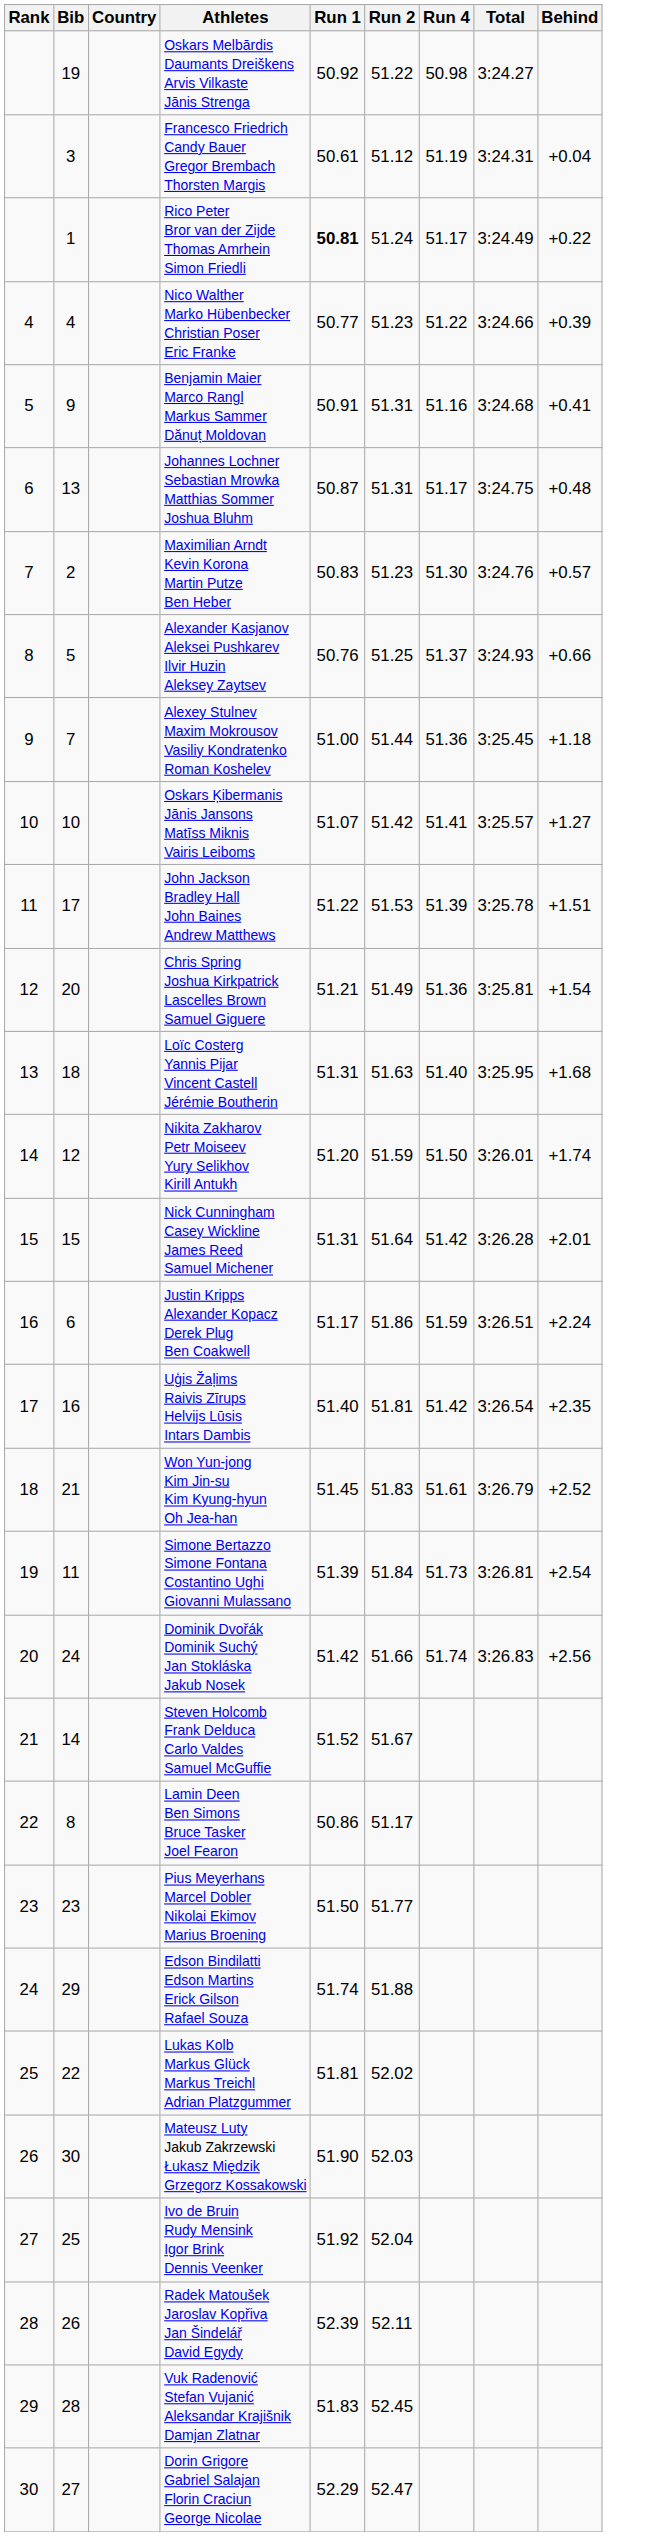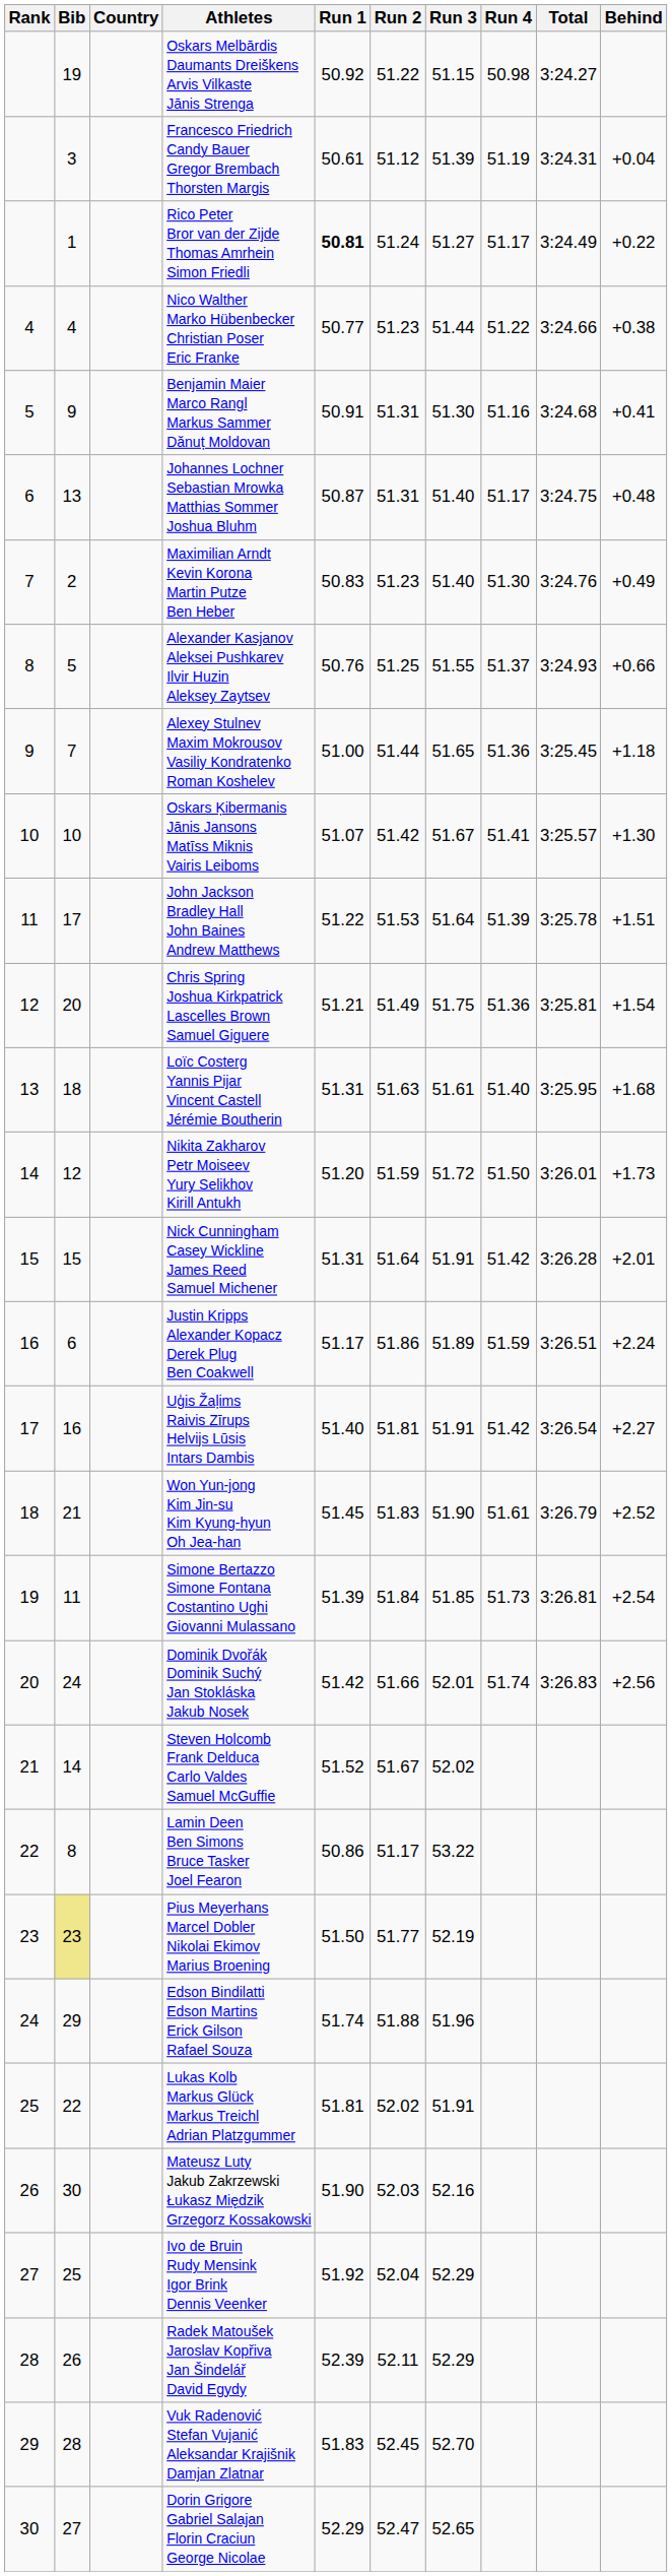 <table class="wikitable sortable" style="text-align:center">
 <tr>
 <th>Rank</th>
 <th>Bib</th>
 <th>Country</th>
 <th>Athletes</th>
 <th>Run 1</th>
 <th>Run 2</th>
+<th>Run 3</th>
 <th>Run 4</th>
 <th>Total</th>
 <th>Behind</th>
 </tr>
 <tr>
 <td></td>
 <td>19</td>
 <td align=left></td>
 <td align=left><small><a href='#'>Oskars Melbārdis</a><br><a href='#'>Daumants Dreiškens</a><br><a href='#'>Arvis Vilkaste</a><br><a href='#'>Jānis Strenga</a></small></td>
 <td>50.92</td>
 <td>51.22</td>
+<td>51.15</td>
 <td>50.98</td>
 <td>3:24.27</td>
 <td></td>
 </tr>
 <tr>
 <td></td>
 <td>3</td>
 <td align=left></td>
 <td align=left><small><a href='#'>Francesco Friedrich</a><br><a href='#'>Candy Bauer</a><br><a href='#'>Gregor Brembach</a><br><a href='#'>Thorsten Margis</a></small></td>
 <td>50.61</td>
 <td>51.12</td>
+<td>51.39</td>
 <td>51.19</td>
 <td>3:24.31</td>
 <td>+0.04</td>
 </tr>
 <tr>
 <td></td>
 <td>1</td>
 <td align=left></td>
 <td align=left><small><a href='#'>Rico Peter</a><br><a href='#'>Bror van der Zijde</a><br><a href='#'>Thomas Amrhein</a><br><a href='#'>Simon Friedli</a></small></td>
 <td><strong>50.81</strong></td>
 <td>51.24</td>
+<td>51.27</td>
 <td>51.17</td>
 <td>3:24.49</td>
 <td>+0.22</td>
 </tr>
 <tr>
 <td>4</td>
 <td>4</td>
 <td align=left></td>
 <td align=left><small><a href='#'>Nico Walther</a><br><a href='#'>Marko Hübenbecker</a><br><a href='#'>Christian Poser</a><br><a href='#'>Eric Franke</a></small></td>
 <td>50.77</td>
 <td>51.23</td>
+<td>51.44</td>
 <td>51.22</td>
 <td>3:24.66</td>
-<td>+0.39</td>
+<td>+0.38</td>
 </tr>
 <tr>
 <td>5</td>
 <td>9</td>
 <td align=left></td>
 <td align=left><small><a href='#'>Benjamin Maier</a><br><a href='#'>Marco Rangl</a><br><a href='#'>Markus Sammer</a><br><a href='#'>Dănuț Moldovan</a></small></td>
 <td>50.91</td>
 <td>51.31</td>
+<td>51.30</td>
 <td>51.16</td>
 <td>3:24.68</td>
 <td>+0.41</td>
 </tr>
 <tr>
 <td>6</td>
 <td>13</td>
 <td align=left></td>
 <td align=left><small><a href='#'>Johannes Lochner</a><br><a href='#'>Sebastian Mrowka</a><br><a href='#'>Matthias Sommer</a><br><a href='#'>Joshua Bluhm</a></small></td>
 <td>50.87</td>
 <td>51.31</td>
+<td>51.40</td>
 <td>51.17</td>
 <td>3:24.75</td>
 <td>+0.48</td>
 </tr>
 <tr>
 <td>7</td>
 <td>2</td>
 <td align=left></td>
 <td align=left><small><a href='#'>Maximilian Arndt</a><br><a href='#'>Kevin Korona</a><br><a href='#'>Martin Putze</a><br><a href='#'>Ben Heber</a></small></td>
 <td>50.83</td>
 <td>51.23</td>
+<td>51.40</td>
 <td>51.30</td>
 <td>3:24.76</td>
-<td>+0.57</td>
+<td>+0.49</td>
 </tr>
 <tr>
 <td>8</td>
 <td>5</td>
 <td align=left></td>
 <td align=left><small><a href='#'>Alexander Kasjanov</a><br><a href='#'>Aleksei Pushkarev</a><br><a href='#'>Ilvir Huzin</a><br><a href='#'>Aleksey Zaytsev</a></small></td>
 <td>50.76</td>
 <td>51.25</td>
+<td>51.55</td>
 <td>51.37</td>
 <td>3:24.93</td>
 <td>+0.66</td>
 </tr>
 <tr>
 <td>9</td>
 <td>7</td>
 <td align=left></td>
 <td align=left><small><a href='#'>Alexey Stulnev</a><br><a href='#'>Maxim Mokrousov</a><br><a href='#'>Vasiliy Kondratenko</a><br><a href='#'>Roman Koshelev</a></small></td>
 <td>51.00</td>
 <td>51.44</td>
+<td>51.65</td>
 <td>51.36</td>
 <td>3:25.45</td>
 <td>+1.18</td>
 </tr>
 <tr>
 <td>10</td>
 <td>10</td>
 <td align=left></td>
 <td align=left><small><a href='#'>Oskars Ķibermanis</a><br><a href='#'>Jānis Jansons</a><br><a href='#'>Matīss Miknis</a><br><a href='#'>Vairis Leiboms</a></small></td>
 <td>51.07</td>
 <td>51.42</td>
+<td>51.67</td>
 <td>51.41</td>
 <td>3:25.57</td>
-<td>+1.27</td>
+<td>+1.30</td>
 </tr>
 <tr>
 <td>11</td>
 <td>17</td>
 <td align=left></td>
 <td align=left><small><a href='#'>John Jackson</a><br><a href='#'>Bradley Hall</a><br><a href='#'>John Baines</a><br><a href='#'>Andrew Matthews</a></small></td>
 <td>51.22</td>
 <td>51.53</td>
+<td>51.64</td>
 <td>51.39</td>
 <td>3:25.78</td>
 <td>+1.51</td>
 </tr>
 <tr>
 <td>12</td>
 <td>20</td>
 <td align=left></td>
 <td align=left><small><a href='#'>Chris Spring</a><br><a href='#'>Joshua Kirkpatrick</a><br><a href='#'>Lascelles Brown</a><br><a href='#'>Samuel Giguere</a></small></td>
 <td>51.21</td>
 <td>51.49</td>
+<td>51.75</td>
 <td>51.36</td>
 <td>3:25.81</td>
 <td>+1.54</td>
 </tr>
 <tr>
 <td>13</td>
 <td>18</td>
 <td align=left></td>
 <td align=left><small><a href='#'>Loïc Costerg</a><br><a href='#'>Yannis Pijar</a><br><a href='#'>Vincent Castell</a><br><a href='#'>Jérémie Boutherin</a></small></td>
 <td>51.31</td>
 <td>51.63</td>
+<td>51.61</td>
 <td>51.40</td>
 <td>3:25.95</td>
 <td>+1.68</td>
 </tr>
 <tr>
 <td>14</td>
 <td>12</td>
 <td align=left></td>
 <td align=left><small><a href='#'>Nikita Zakharov</a><br><a href='#'>Petr Moiseev</a><br><a href='#'>Yury Selikhov</a><br><a href='#'>Kirill Antukh</a></small></td>
 <td>51.20</td>
 <td>51.59</td>
+<td>51.72</td>
 <td>51.50</td>
 <td>3:26.01</td>
-<td>+1.74</td>
+<td>+1.73</td>
 </tr>
 <tr>
 <td>15</td>
 <td>15</td>
 <td align=left></td>
 <td align=left><small><a href='#'>Nick Cunningham</a><br><a href='#'>Casey Wickline</a><br><a href='#'>James Reed</a><br><a href='#'>Samuel Michener</a></small></td>
 <td>51.31</td>
 <td>51.64</td>
+<td>51.91</td>
 <td>51.42</td>
 <td>3:26.28</td>
 <td>+2.01</td>
 </tr>
 <tr>
 <td>16</td>
 <td>6</td>
 <td align=left></td>
 <td align=left><small><a href='#'>Justin Kripps</a><br><a href='#'>Alexander Kopacz</a><br><a href='#'>Derek Plug</a><br><a href='#'>Ben Coakwell</a></small></td>
 <td>51.17</td>
 <td>51.86</td>
+<td>51.89</td>
 <td>51.59</td>
 <td>3:26.51</td>
 <td>+2.24</td>
 </tr>
 <tr>
 <td>17</td>
 <td>16</td>
 <td align=left></td>
 <td align=left><small><a href='#'>Uģis Žaļims</a><br><a href='#'>Raivis Zīrups</a><br><a href='#'>Helvijs Lūsis</a><br><a href='#'>Intars Dambis</a></small></td>
 <td>51.40</td>
 <td>51.81</td>
+<td>51.91</td>
 <td>51.42</td>
 <td>3:26.54</td>
-<td>+2.35</td>
+<td>+2.27</td>
 </tr>
 <tr>
 <td>18</td>
 <td>21</td>
 <td align=left></td>
 <td align=left><small><a href='#'>Won Yun-jong</a><br><a href='#'>Kim Jin-su</a><br><a href='#'>Kim Kyung-hyun</a><br><a href='#'>Oh Jea-han</a></small></td>
 <td>51.45</td>
 <td>51.83</td>
+<td>51.90</td>
 <td>51.61</td>
 <td>3:26.79</td>
 <td>+2.52</td>
 </tr>
 <tr>
 <td>19</td>
 <td>11</td>
 <td align=left></td>
 <td align=left><small><a href='#'>Simone Bertazzo</a><br><a href='#'>Simone Fontana</a><br><a href='#'>Costantino Ughi</a><br><a href='#'>Giovanni Mulassano</a></small></td>
 <td>51.39</td>
 <td>51.84</td>
+<td>51.85</td>
 <td>51.73</td>
 <td>3:26.81</td>
 <td>+2.54</td>
 </tr>
 <tr>
 <td>20</td>
 <td>24</td>
 <td align=left></td>
 <td align=left><small><a href='#'>Dominik Dvořák</a><br><a href='#'>Dominik Suchý</a><br><a href='#'>Jan Stokláska</a><br><a href='#'>Jakub Nosek</a></small></td>
 <td>51.42</td>
 <td>51.66</td>
+<td>52.01</td>
 <td>51.74</td>
 <td>3:26.83</td>
 <td>+2.56</td>
 </tr>
 <tr>
 <td>21</td>
 <td>14</td>
 <td align=left></td>
 <td align=left><small><a href='#'>Steven Holcomb</a><br><a href='#'>Frank Delduca</a><br><a href='#'>Carlo Valdes</a><br><a href='#'>Samuel McGuffie</a></small></td>
 <td>51.52</td>
 <td>51.67</td>
+<td>52.02</td>
 <td></td>
 <td></td>
 <td></td>
 </tr>
 <tr>
 <td>22</td>
 <td>8</td>
 <td align=left></td>
 <td align=left><small><a href='#'>Lamin Deen</a><br><a href='#'>Ben Simons</a><br><a href='#'>Bruce Tasker</a><br><a href='#'>Joel Fearon</a></small></td>
 <td>50.86</td>
 <td>51.17</td>
+<td>53.22</td>
 <td></td>
 <td></td>
 <td></td>
 </tr>
 <tr>
 <td>23</td>
-<td>23</td>
+<td style="background: khaki;">23</td>
 <td align=left></td>
 <td align=left><small><a href='#'>Pius Meyerhans</a><br><a href='#'>Marcel Dobler</a><br><a href='#'>Nikolai Ekimov</a><br><a href='#'>Marius Broening</a></small></td>
 <td>51.50</td>
 <td>51.77</td>
+<td>52.19</td>
 <td></td>
 <td></td>
 <td></td>
 </tr>
 <tr>
 <td>24</td>
 <td>29</td>
 <td align=left></td>
 <td align=left><small><a href='#'>Edson Bindilatti</a><br><a href='#'>Edson Martins</a><br><a href='#'>Erick Gilson</a><br><a href='#'>Rafael Souza</a></small></td>
 <td>51.74</td>
 <td>51.88</td>
+<td>51.96</td>
 <td></td>
 <td></td>
 <td></td>
 </tr>
 <tr>
 <td>25</td>
 <td>22</td>
 <td align=left></td>
 <td align=left><small><a href='#'>Lukas Kolb</a><br><a href='#'>Markus Glück</a><br><a href='#'>Markus Treichl</a><br><a href='#'>Adrian Platzgummer</a></small></td>
 <td>51.81</td>
 <td>52.02</td>
+<td>51.91</td>
 <td></td>
 <td></td>
 <td></td>
 </tr>
 <tr>
 <td>26</td>
 <td>30</td>
 <td align=left></td>
 <td align=left><small><a href='#'>Mateusz Luty</a><br>Jakub Zakrzewski<br><a href='#'>Łukasz Międzik</a><br><a href='#'>Grzegorz Kossakowski</a></small></td>
 <td>51.90</td>
 <td>52.03</td>
+<td>52.16</td>
 <td></td>
 <td></td>
 <td></td>
 </tr>
 <tr>
 <td>27</td>
 <td>25</td>
 <td align=left></td>
 <td align=left><small><a href='#'>Ivo de Bruin</a><br><a href='#'>Rudy Mensink</a><br><a href='#'>Igor Brink</a><br><a href='#'>Dennis Veenker</a></small></td>
 <td>51.92</td>
 <td>52.04</td>
+<td>52.29</td>
 <td></td>
 <td></td>
 <td></td>
 </tr>
 <tr>
 <td>28</td>
 <td>26</td>
 <td align=left></td>
 <td align=left><small><a href='#'>Radek Matoušek</a><br><a href='#'>Jaroslav Kopřiva</a><br><a href='#'>Jan Šindelář</a><br><a href='#'>David Egydy</a></small></td>
 <td>52.39</td>
 <td>52.11</td>
+<td>52.29</td>
 <td></td>
 <td></td>
 <td></td>
 </tr>
 <tr>
 <td>29</td>
 <td>28</td>
 <td align=left></td>
 <td align=left><small><a href='#'>Vuk Radenović</a><br><a href='#'>Stefan Vujanić</a><br><a href='#'>Aleksandar Krajišnik</a><br><a href='#'>Damjan Zlatnar</a></small></td>
 <td>51.83</td>
 <td>52.45</td>
+<td>52.70</td>
 <td></td>
 <td></td>
 <td></td>
 </tr>
 <tr>
 <td>30</td>
 <td>27</td>
 <td align=left></td>
 <td align=left><small><a href='#'>Dorin Grigore</a><br><a href='#'>Gabriel Salajan</a><br><a href='#'>Florin Craciun</a><br><a href='#'>George Nicolae</a></small></td>
 <td>52.29</td>
 <td>52.47</td>
+<td>52.65</td>
 <td></td>
 <td></td>
 <td></td>
 </tr>
 </table>
